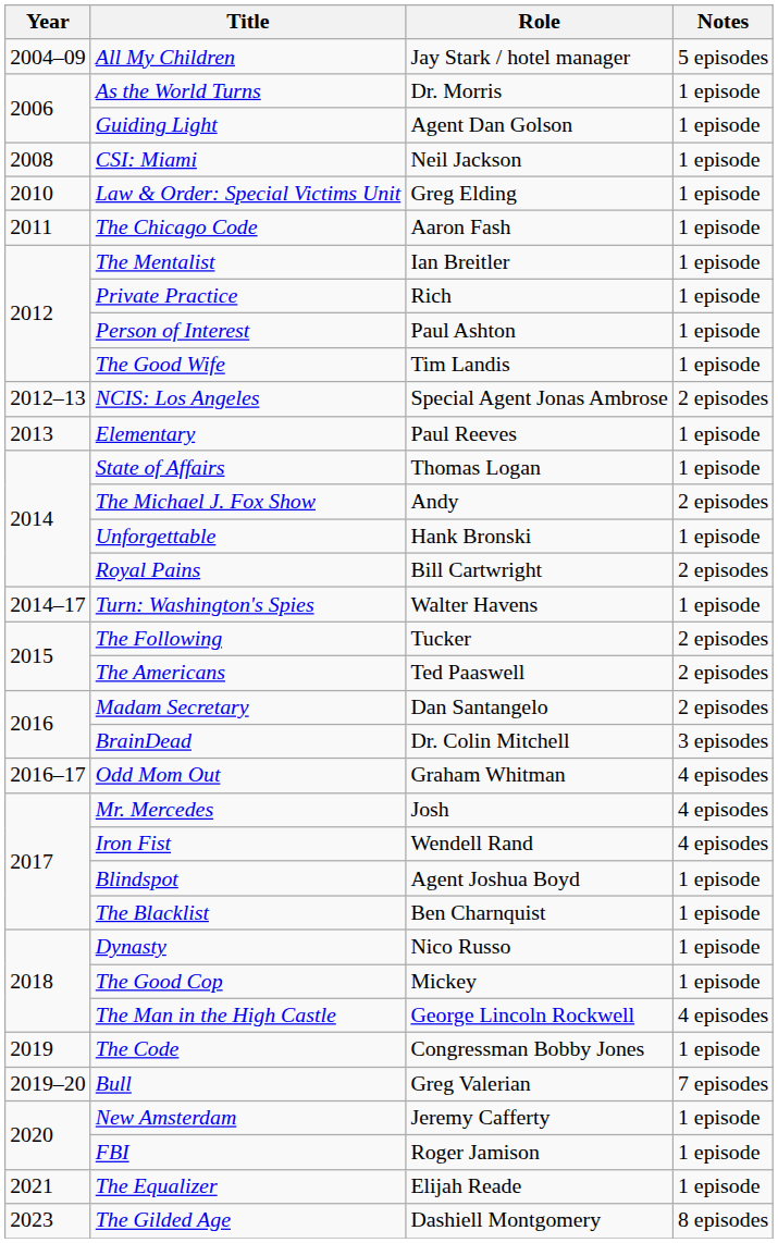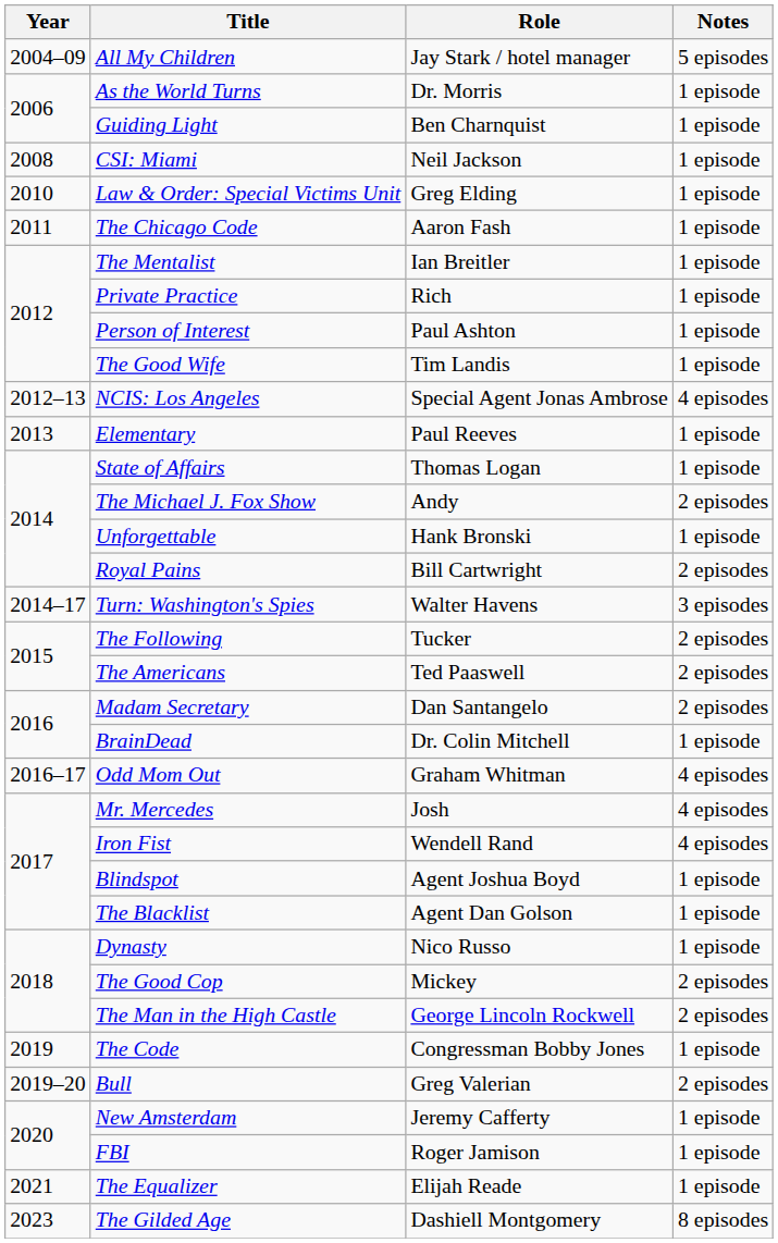 <table class="wikitable sortable">
 <tr>
 <th>Year</th>
 <th>Title</th>
 <th>Role</th>
 <th class="unsortable">Notes</th>
 </tr>
 <tr>
 <td>2004–09</td>
 <td><em><a href='#'>All My Children</a></em></td>
 <td>Jay Stark / hotel manager</td>
 <td>5 episodes</td>
 </tr>
 <tr>
 <td rowspan=2>2006</td>
 <td><em><a href='#'>As the World Turns</a></em></td>
 <td>Dr. Morris</td>
 <td>1 episode</td>
 </tr>
 <tr>
 <td><em><a href='#'>Guiding Light</a></em></td>
-<td>Agent Dan Golson</td>
+<td>Ben Charnquist</td>
 <td>1 episode</td>
 </tr>
 <tr>
 <td>2008</td>
 <td><em><a href='#'>CSI: Miami</a></em></td>
 <td>Neil Jackson</td>
 <td>1 episode</td>
 </tr>
 <tr>
 <td>2010</td>
 <td><em><a href='#'>Law & Order: Special Victims Unit</a></em></td>
 <td>Greg Elding</td>
 <td>1 episode</td>
 </tr>
 <tr>
 <td>2011</td>
 <td><em><a href='#'>The Chicago Code</a></em></td>
 <td>Aaron Fash</td>
 <td>1 episode</td>
 </tr>
 <tr>
 <td rowspan=4>2012</td>
 <td><em><a href='#'>The Mentalist</a></em></td>
 <td>Ian Breitler</td>
 <td>1 episode</td>
 </tr>
 <tr>
 <td><em><a href='#'>Private Practice</a></em></td>
 <td>Rich</td>
 <td>1 episode</td>
 </tr>
 <tr>
 <td><em><a href='#'>Person of Interest</a></em></td>
 <td>Paul Ashton</td>
 <td>1 episode</td>
 </tr>
 <tr>
 <td><em><a href='#'>The Good Wife</a></em></td>
 <td>Tim Landis</td>
 <td>1 episode</td>
 </tr>
 <tr>
 <td>2012–13</td>
 <td><em><a href='#'>NCIS: Los Angeles</a></em></td>
 <td>Special Agent Jonas Ambrose</td>
-<td>2 episodes</td>
+<td>4 episodes</td>
 </tr>
 <tr>
 <td>2013</td>
 <td><em><a href='#'>Elementary</a></em></td>
 <td>Paul Reeves</td>
 <td>1 episode</td>
 </tr>
 <tr>
 <td rowspan=4>2014</td>
 <td><em><a href='#'>State of Affairs</a></em></td>
 <td>Thomas Logan</td>
 <td>1 episode</td>
 </tr>
 <tr>
 <td><em><a href='#'>The Michael J. Fox Show</a></em></td>
 <td>Andy</td>
 <td>2 episodes</td>
 </tr>
 <tr>
 <td><em><a href='#'>Unforgettable</a></em></td>
 <td>Hank Bronski</td>
 <td>1 episode</td>
 </tr>
 <tr>
 <td><em><a href='#'>Royal Pains</a></em></td>
 <td>Bill Cartwright</td>
 <td>2 episodes</td>
 </tr>
 <tr>
 <td>2014–17</td>
 <td><em><a href='#'>Turn: Washington's Spies</a></em></td>
 <td>Walter Havens</td>
-<td>1 episode</td>
+<td>3 episodes</td>
 </tr>
 <tr>
 <td rowspan=2>2015</td>
 <td><em><a href='#'>The Following</a></em></td>
 <td>Tucker</td>
 <td>2 episodes</td>
 </tr>
 <tr>
 <td><em><a href='#'>The Americans</a></em></td>
 <td>Ted Paaswell</td>
 <td>2 episodes</td>
 </tr>
 <tr>
 <td rowspan=2>2016</td>
 <td><em><a href='#'>Madam Secretary</a></em></td>
 <td>Dan Santangelo</td>
 <td>2 episodes</td>
 </tr>
 <tr>
 <td><em><a href='#'>BrainDead</a></em></td>
 <td>Dr. Colin Mitchell</td>
-<td>3 episodes</td>
+<td>1 episode</td>
 </tr>
 <tr>
 <td>2016–17</td>
 <td><em><a href='#'>Odd Mom Out</a></em></td>
 <td>Graham Whitman</td>
 <td>4 episodes</td>
 </tr>
 <tr>
 <td rowspan=4>2017</td>
 <td><em><a href='#'>Mr. Mercedes</a></em></td>
 <td>Josh</td>
 <td>4 episodes</td>
 </tr>
 <tr>
 <td><em><a href='#'>Iron Fist</a></em></td>
 <td>Wendell Rand</td>
 <td>4 episodes</td>
 </tr>
 <tr>
 <td><em><a href='#'>Blindspot</a></em></td>
 <td>Agent Joshua Boyd</td>
 <td>1 episode</td>
 </tr>
 <tr>
 <td><em><a href='#'>The Blacklist</a></em></td>
-<td>Ben Charnquist</td>
+<td>Agent Dan Golson</td>
 <td>1 episode</td>
 </tr>
 <tr>
 <td rowspan=3>2018</td>
 <td><em><a href='#'>Dynasty</a></em></td>
 <td>Nico Russo</td>
 <td>1 episode</td>
 </tr>
 <tr>
 <td><em><a href='#'>The Good Cop</a></em></td>
 <td>Mickey</td>
-<td>1 episode</td>
+<td>2 episodes</td>
 </tr>
 <tr>
 <td><em><a href='#'>The Man in the High Castle</a></em></td>
 <td><a href='#'>George Lincoln Rockwell</a></td>
-<td>4 episodes</td>
+<td>2 episodes</td>
 </tr>
 <tr>
 <td>2019</td>
 <td><em><a href='#'>The Code</a></em></td>
 <td>Congressman Bobby Jones</td>
 <td>1 episode</td>
 </tr>
 <tr>
 <td>2019–20</td>
 <td><em><a href='#'>Bull</a></em></td>
 <td>Greg Valerian</td>
-<td>7 episodes</td>
+<td>2 episodes</td>
 </tr>
 <tr>
 <td rowspan=2>2020</td>
 <td><em><a href='#'>New Amsterdam</a></em></td>
 <td>Jeremy Cafferty</td>
 <td>1 episode</td>
 </tr>
 <tr>
 <td><em><a href='#'>FBI</a></em></td>
 <td>Roger Jamison</td>
 <td>1 episode</td>
 </tr>
 <tr>
 <td>2021</td>
 <td><em><a href='#'>The Equalizer</a></em></td>
 <td>Elijah Reade</td>
 <td>1 episode</td>
 </tr>
 <tr>
 <td>2023</td>
 <td><em><a href='#'>The Gilded Age</a></em></td>
 <td>Dashiell Montgomery</td>
 <td>8 episodes</td>
 </tr>
 </table>
